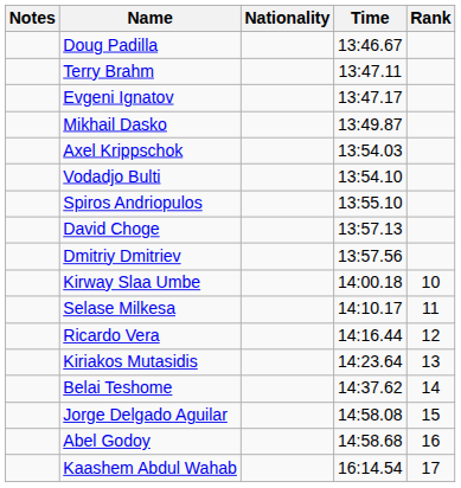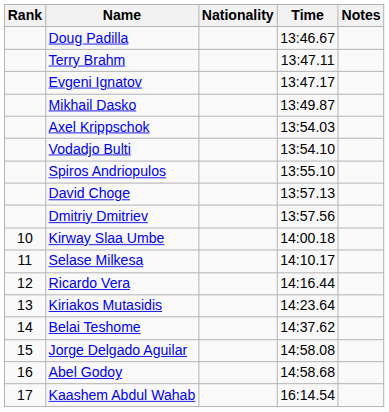 <table class="wikitable sortable" style="text-align:center">
 <tr>
-<th>Notes</th>
+<th>Rank</th>
 <th>Name</th>
 <th>Nationality</th>
 <th>Time</th>
-<th>Rank</th>
+<th>Notes</th>
 </tr>
 <tr>
 <td></td>
 <td align=left><a href='#'>Doug Padilla</a></td>
 <td align=left></td>
 <td>13:46.67</td>
 <td></td>
 </tr>
 <tr>
 <td></td>
 <td align=left><a href='#'>Terry Brahm</a></td>
 <td align=left></td>
 <td>13:47.11</td>
 <td></td>
 </tr>
 <tr>
 <td></td>
 <td align=left><a href='#'>Evgeni Ignatov</a></td>
 <td align=left></td>
 <td>13:47.17</td>
 <td></td>
 </tr>
 <tr>
 <td></td>
 <td align=left><a href='#'>Mikhail Dasko</a></td>
 <td align=left></td>
 <td>13:49.87</td>
 <td></td>
 </tr>
 <tr>
 <td></td>
 <td align=left><a href='#'>Axel Krippschok</a></td>
 <td align=left></td>
 <td>13:54.03</td>
 <td></td>
 </tr>
 <tr>
 <td></td>
 <td align=left><a href='#'>Vodadjo Bulti</a></td>
 <td align=left></td>
 <td>13:54.10</td>
 <td></td>
 </tr>
 <tr>
 <td></td>
 <td align=left><a href='#'>Spiros Andriopulos</a></td>
 <td align=left></td>
 <td>13:55.10</td>
 <td></td>
 </tr>
 <tr>
 <td></td>
 <td align=left><a href='#'>David Choge</a></td>
 <td align=left></td>
 <td>13:57.13</td>
 <td></td>
 </tr>
 <tr>
 <td></td>
 <td align=left><a href='#'>Dmitriy Dmitriev</a></td>
 <td align=left></td>
 <td>13:57.56</td>
 <td></td>
 </tr>
 <tr>
-<td></td>
+<td>10</td>
 <td align=left><a href='#'>Kirway Slaa Umbe</a></td>
 <td align=left></td>
 <td>14:00.18</td>
-<td>10</td>
+<td></td>
 </tr>
 <tr>
-<td></td>
+<td>11</td>
 <td align=left><a href='#'>Selase Milkesa</a></td>
 <td align=left></td>
 <td>14:10.17</td>
-<td>11</td>
+<td></td>
 </tr>
 <tr>
-<td></td>
+<td>12</td>
 <td align=left><a href='#'>Ricardo Vera</a></td>
 <td align=left></td>
 <td>14:16.44</td>
-<td>12</td>
+<td></td>
 </tr>
 <tr>
-<td></td>
+<td>13</td>
 <td align=left><a href='#'>Kiriakos Mutasidis</a></td>
 <td align=left></td>
 <td>14:23.64</td>
-<td>13</td>
+<td></td>
 </tr>
 <tr>
-<td></td>
+<td>14</td>
 <td align=left><a href='#'>Belai Teshome</a></td>
 <td align=left></td>
 <td>14:37.62</td>
-<td>14</td>
+<td></td>
 </tr>
 <tr>
-<td></td>
+<td>15</td>
 <td align=left><a href='#'>Jorge Delgado Aguilar</a></td>
 <td align=left></td>
 <td>14:58.08</td>
-<td>15</td>
+<td></td>
 </tr>
 <tr>
-<td></td>
+<td>16</td>
 <td align=left><a href='#'>Abel Godoy</a></td>
 <td align=left></td>
 <td>14:58.68</td>
-<td>16</td>
+<td></td>
 </tr>
 <tr>
-<td></td>
+<td>17</td>
 <td align=left><a href='#'>Kaashem Abdul Wahab</a></td>
 <td align=left></td>
 <td>16:14.54</td>
-<td>17</td>
+<td></td>
 </tr>
 </table>
